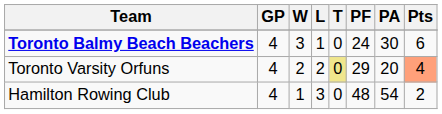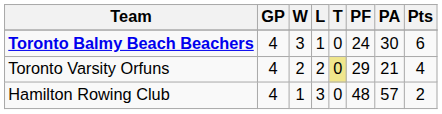 <table class="wikitable">
 <tr>
 <th>Team</th>
 <th>GP</th>
 <th>W</th>
 <th>L</th>
 <th>T</th>
 <th>PF</th>
 <th>PA</th>
 <th>Pts</th>
 </tr>
 <tr>
 </tr>
 <tr align="center">
 <td align="left"><strong><a href='#'>Toronto Balmy Beach Beachers</a></strong></td>
 <td>4</td>
 <td>3</td>
 <td>1</td>
 <td>0</td>
 <td>24</td>
 <td>30</td>
 <td>6</td>
 </tr>
 <tr align="center">
 <td align="left">Toronto Varsity Orfuns</td>
 <td>4</td>
 <td>2</td>
 <td>2</td>
 <td style="background: khaki;">0</td>
 <td>29</td>
-<td>20</td>
-<td style="background: lightsalmon;">4</td>
+<td>21</td>
+<td>4</td>
 </tr>
 <tr align="center">
 <td align="left">Hamilton Rowing Club</td>
 <td>4</td>
 <td>1</td>
 <td>3</td>
 <td>0</td>
 <td>48</td>
-<td>54</td>
+<td>57</td>
 <td>2</td>
 </tr>
 </table>
